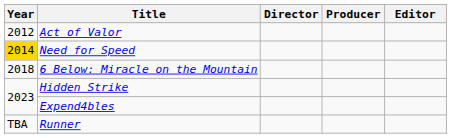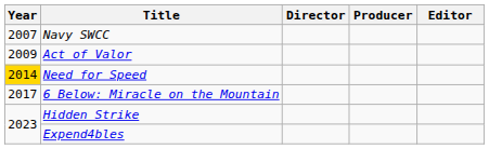 <table class="wikitable">
 <tr>
 <th>Year</th>
 <th>Title</th>
 <th width=65>Director</th>
 <th width=65>Producer</th>
 <th width=65>Editor</th>
 </tr>
 <tr>
-<td>2012</td>
+<td>2007</td>
+<td><em>Navy SWCC</em></td>
+<td></td>
+<td></td>
+<td></td>
+</tr>
+<tr>
+<td>2009</td>
 <td><em><a href='#'>Act of Valor</a></em></td>
 <td></td>
 <td></td>
 <td></td>
 </tr>
 <tr>
 <td style="background: gold;">2014</td>
 <td><em><a href='#'>Need for Speed</a></em></td>
 <td></td>
 <td></td>
 <td></td>
 </tr>
 <tr>
-<td>2018</td>
+<td>2017</td>
 <td><em><a href='#'>6 Below: Miracle on the Mountain</a></em></td>
 <td></td>
 <td></td>
 <td></td>
 </tr>
 <tr>
 <td rowspan="2">2023</td>
 <td><em><a href='#'>Hidden Strike</a></em></td>
 <td></td>
 <td></td>
 <td></td>
 </tr>
 <tr>
 <td><em><a href='#'>Expend4bles</a></em></td>
 <td></td>
 <td></td>
 <td></td>
 </tr>
-<tr>
-<td>TBA</td>
-<td><em><a href='#'>Runner</a></em></td>
-<td></td>
-<td></td>
-<td></td>
-</tr>
 </table>
